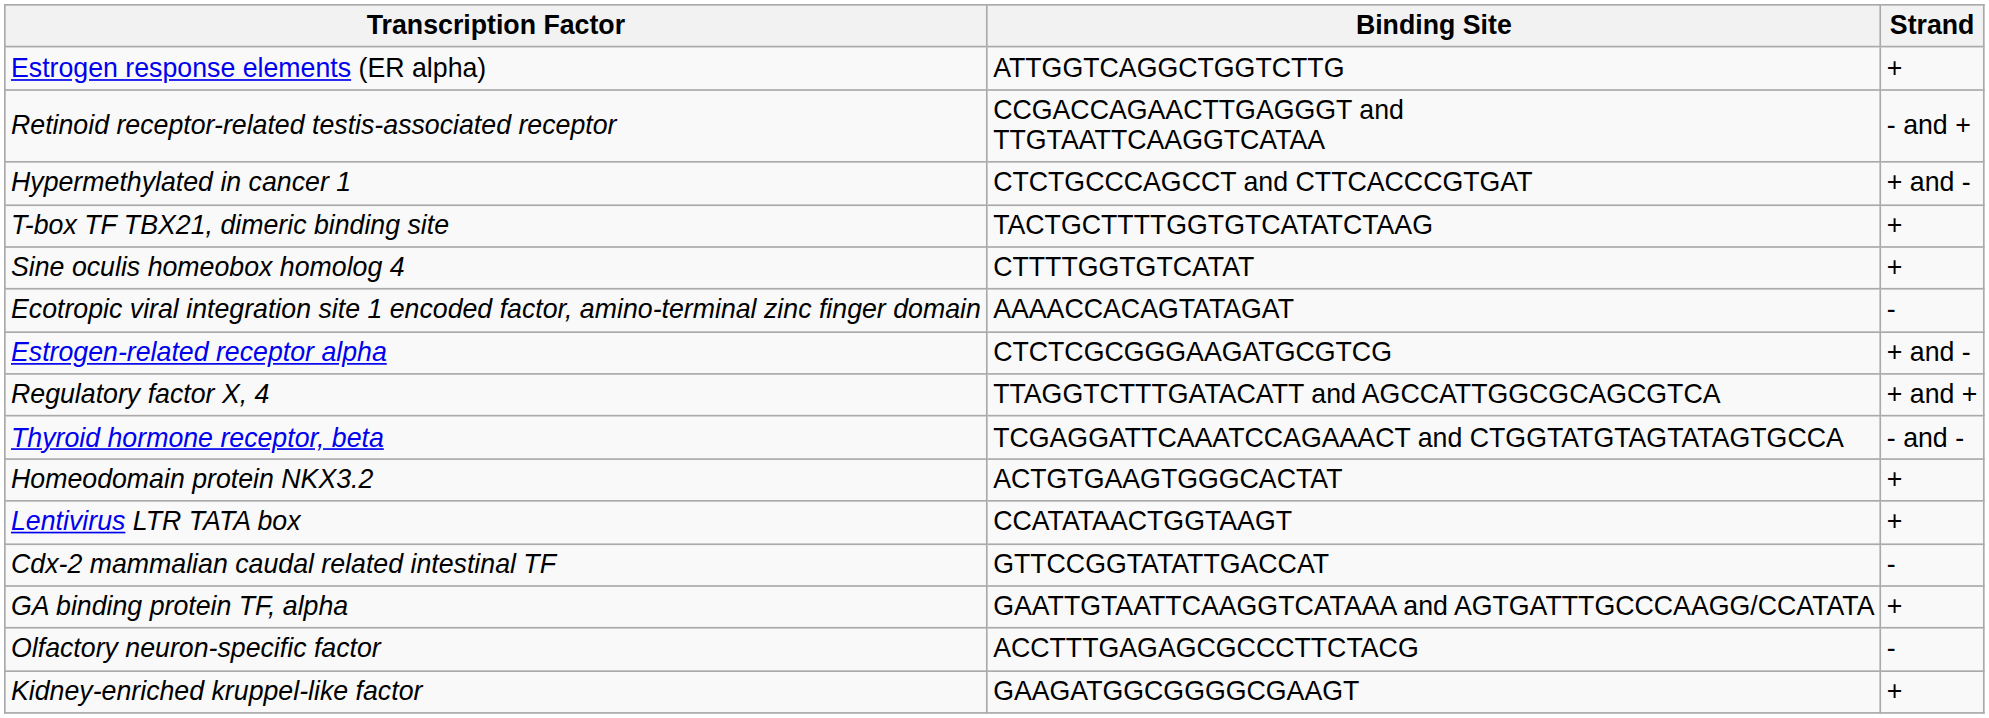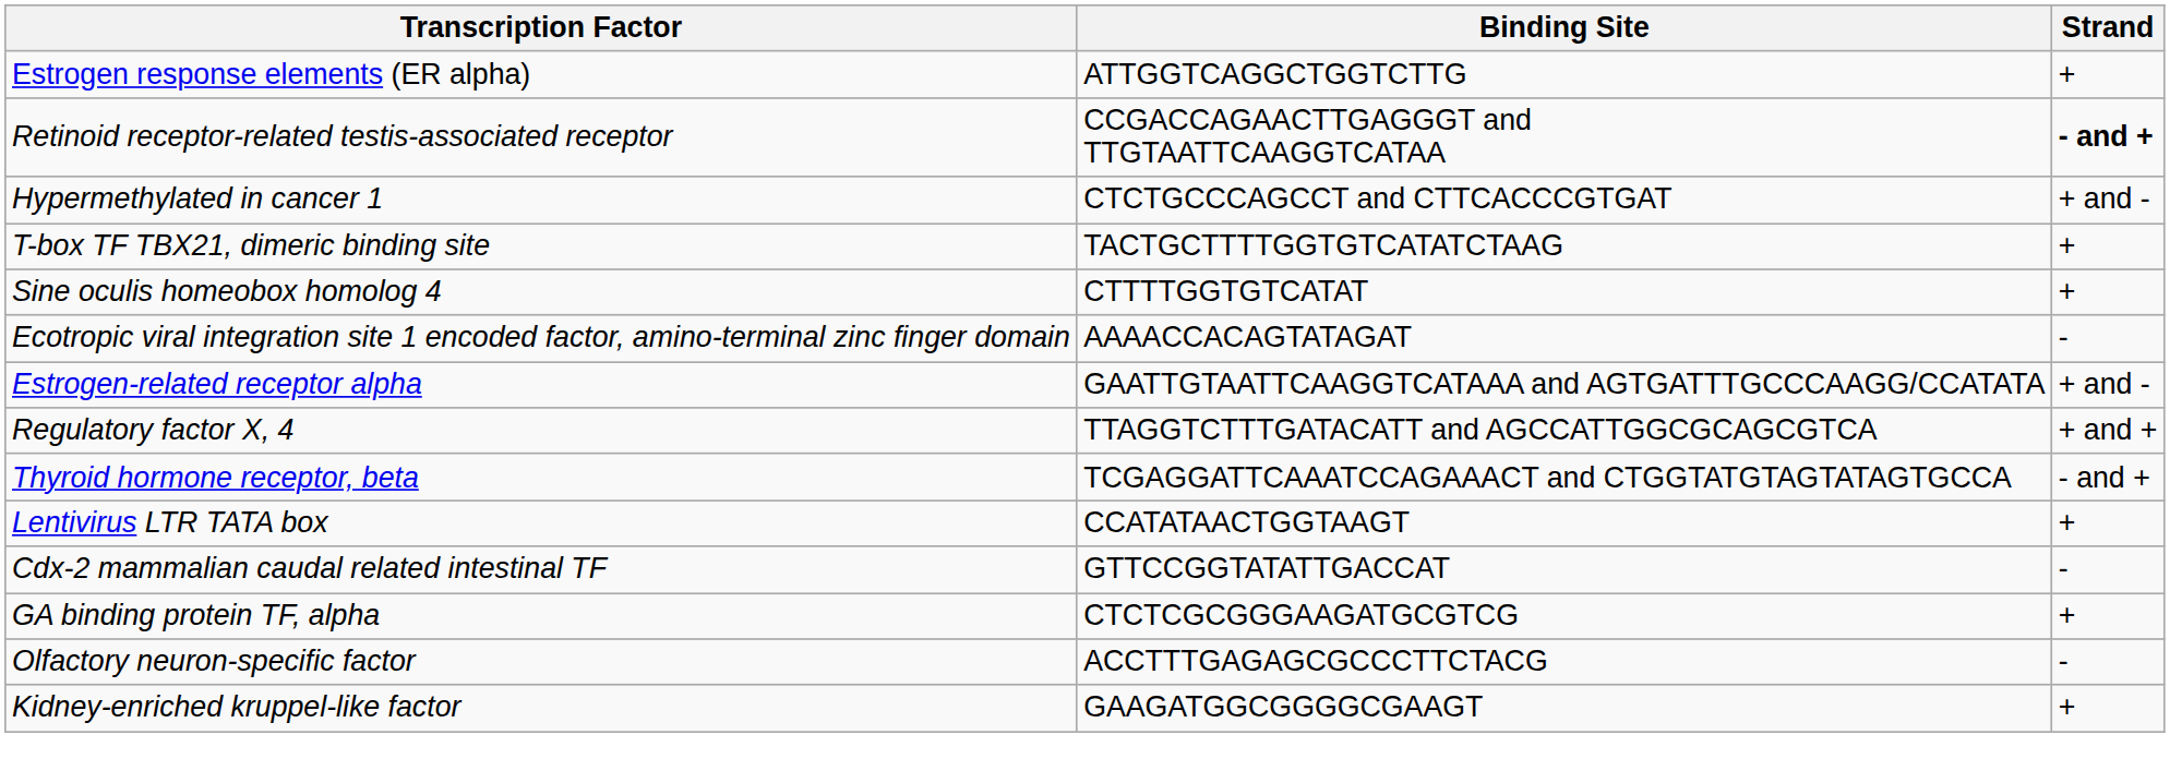 <table class="wikitable">
 <tr>
 <th>Transcription Factor</th>
 <th>Binding Site</th>
 <th>Strand</th>
 </tr>
 <tr>
 <td><a href='#'>Estrogen response elements</a> (ER alpha)</td>
 <td>ATTGGTCAGGCTGGTCTTG</td>
 <td>+</td>
 </tr>
 <tr>
 <td><em>Retinoid receptor-related testis-associated receptor</em></td>
 <td>CCGACCAGAACTTGAGGGT and<br>TTGTAATTCAAGGTCATAA</td>
-<td>- and +</td>
+<td><strong>- and +</strong></td>
 </tr>
 <tr>
 <td><em>Hypermethylated in cancer 1</em></td>
 <td>CTCTGCCCAGCCT and CTTCACCCGTGAT</td>
 <td>+ and -</td>
 </tr>
 <tr>
 <td><em>T-box TF TBX21, dimeric binding site</em></td>
 <td>TACTGCTTTTGGTGTCATATCTAAG</td>
 <td>+</td>
 </tr>
 <tr>
 <td><em>Sine oculis homeobox homolog 4</em></td>
 <td>CTTTTGGTGTCATAT</td>
 <td>+</td>
 </tr>
 <tr>
 <td><em>Ecotropic viral integration site 1 encoded factor, amino-terminal zinc finger domain</em></td>
 <td>AAAACCACAGTATAGAT</td>
 <td>-</td>
 </tr>
 <tr>
 <td><em><a href='#'>Estrogen-related receptor alpha</a></em></td>
-<td>CTCTCGCGGGAAGATGCGTCG</td>
+<td>GAATTGTAATTCAAGGTCATAAA and AGTGATTTGCCCAAGG/CCATATA</td>
 <td>+ and -</td>
 </tr>
 <tr>
 <td><em>Regulatory factor X, 4</em></td>
 <td>TTAGGTCTTTGATACATT and AGCCATTGGCGCAGCGTCA</td>
 <td>+ and +</td>
 </tr>
 <tr>
 <td><em><a href='#'>Thyroid hormone receptor, beta</a></em></td>
 <td>TCGAGGATTCAAATCCAGAAACT and CTGGTATGTAGTATAGTGCCA</td>
-<td>- and -</td>
-</tr>
-<tr>
-<td><em>Homeodomain protein NKX3.2</em></td>
-<td>ACTGTGAAGTGGGCACTAT</td>
-<td>+</td>
+<td>- and +</td>
 </tr>
 <tr>
 <td><em><a href='#'>Lentivirus</a> LTR TATA box</em></td>
 <td>CCATATAACTGGTAAGT</td>
 <td>+</td>
 </tr>
 <tr>
 <td><em>Cdx-2 mammalian caudal related intestinal TF</em></td>
 <td>GTTCCGGTATATTGACCAT</td>
 <td>-</td>
 </tr>
 <tr>
 <td><em>GA binding protein TF, alpha</em></td>
-<td>GAATTGTAATTCAAGGTCATAAA and AGTGATTTGCCCAAGG/CCATATA</td>
+<td>CTCTCGCGGGAAGATGCGTCG</td>
 <td>+</td>
 </tr>
 <tr>
 <td><em>Olfactory neuron-specific factor</em></td>
 <td>ACCTTTGAGAGCGCCCTTCTACG</td>
 <td>-</td>
 </tr>
 <tr>
 <td><em>Kidney-enriched kruppel-like factor</em></td>
 <td>GAAGATGGCGGGGCGAAGT</td>
 <td>+</td>
 </tr>
 </table>
